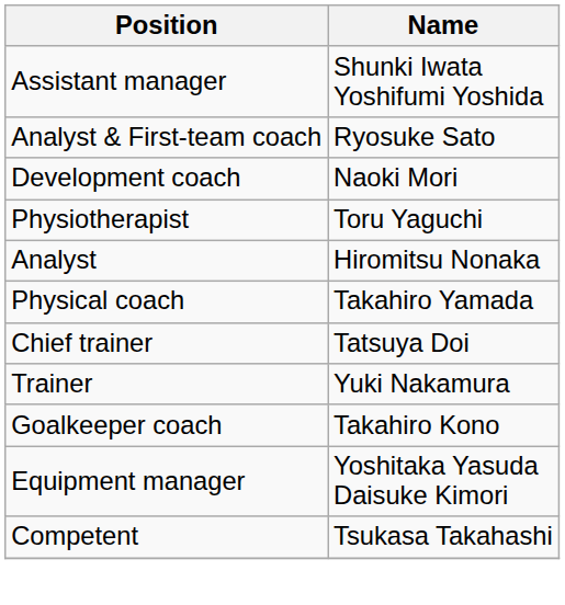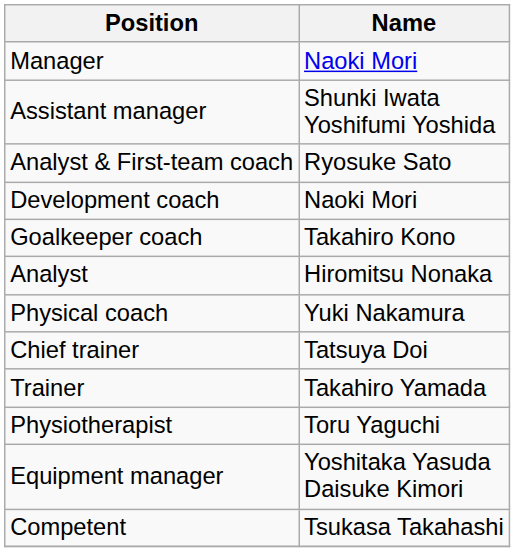 <table class="wikitable">
 <tr>
 <th>Position</th>
 <th>Name</th>
+</tr>
+<tr>
+<td>Manager</td>
+<td> <a href='#'>Naoki Mori</a></td>
 </tr>
 <tr>
 <td>Assistant manager</td>
 <td> Shunki Iwata <br>  Yoshifumi Yoshida</td>
 </tr>
 <tr>
 <td>Analyst & First-team coach</td>
 <td> Ryosuke Sato</td>
 </tr>
 <tr>
 <td>Development coach</td>
 <td> Naoki Mori</td>
 </tr>
 <tr>
-<td>Physiotherapist</td>
-<td> Toru Yaguchi</td>
+<td>Goalkeeper coach</td>
+<td> Takahiro Kono</td>
 </tr>
 <tr>
 <td>Analyst</td>
 <td> Hiromitsu Nonaka</td>
 </tr>
 <tr>
 <td>Physical coach</td>
-<td> Takahiro Yamada</td>
+<td> Yuki Nakamura</td>
 </tr>
 <tr>
 <td>Chief trainer</td>
 <td> Tatsuya Doi</td>
 </tr>
 <tr>
 <td>Trainer</td>
-<td> Yuki Nakamura</td>
+<td> Takahiro Yamada</td>
 </tr>
 <tr>
-<td>Goalkeeper coach</td>
-<td> Takahiro Kono</td>
+<td>Physiotherapist</td>
+<td> Toru Yaguchi</td>
 </tr>
 <tr>
 <td>Equipment manager</td>
 <td> Yoshitaka Yasuda <br>  Daisuke Kimori</td>
 </tr>
 <tr>
 <td>Competent</td>
 <td> Tsukasa Takahashi</td>
 </tr>
 <tr>
 </tr>
 </table>
